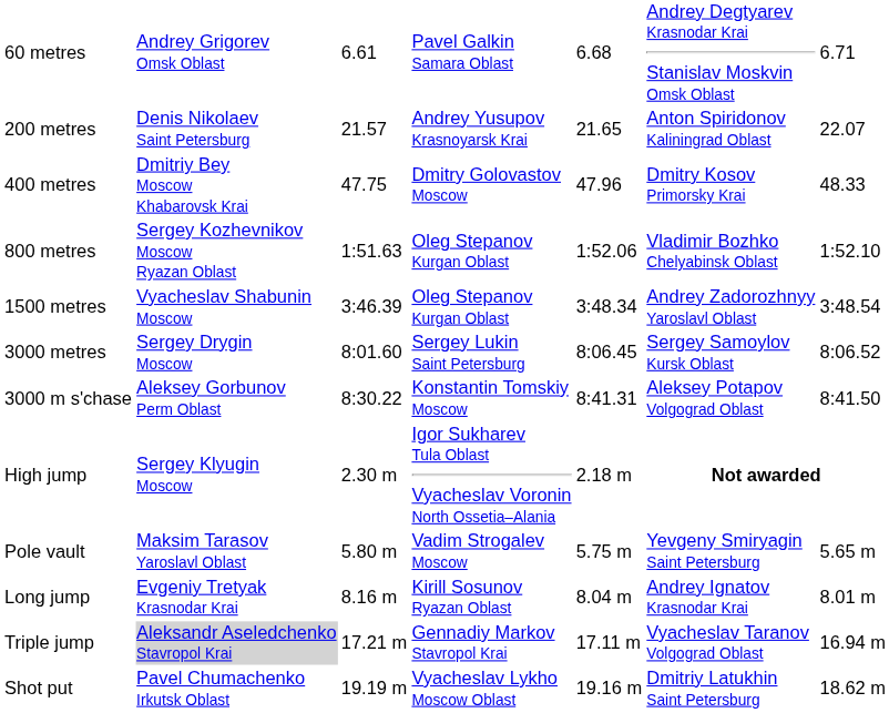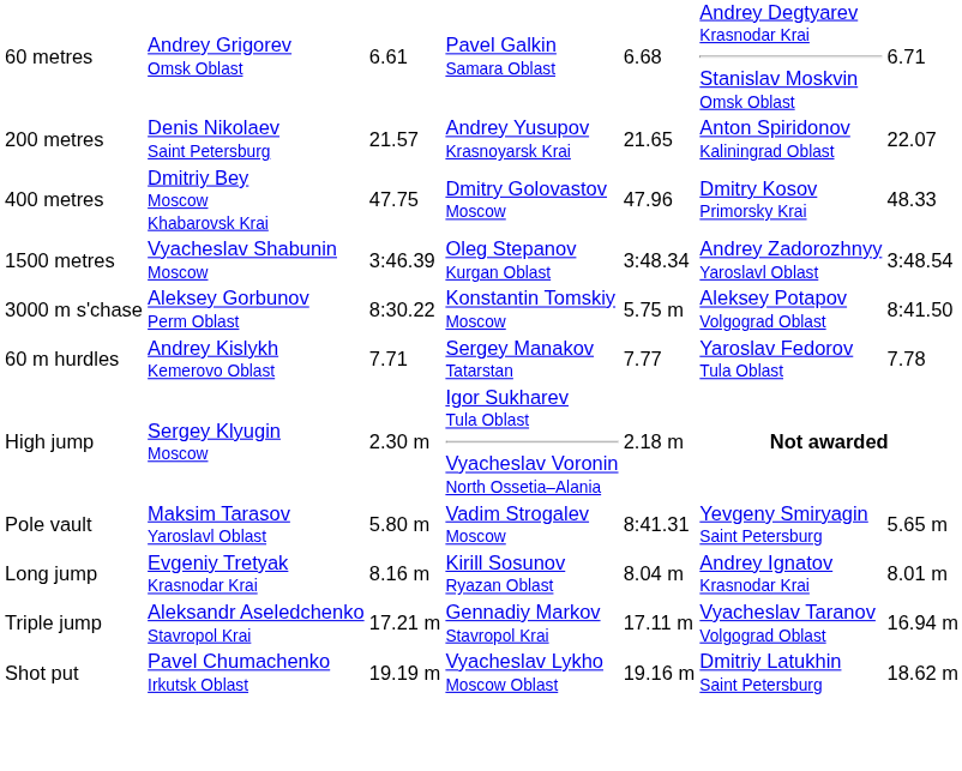 <table>
 <tr>
 <td>60 metres</td>
 <td><a href='#'>Andrey Grigorev</a><br><small><a href='#'>Omsk Oblast</a></small></td>
 <td>6.61</td>
 <td><a href='#'>Pavel Galkin</a><br><small><a href='#'>Samara Oblast</a></small></td>
 <td>6.68</td>
 <td><a href='#'>Andrey Degtyarev</a><br><small><a href='#'>Krasnodar Krai</a></small><hr><a href='#'>Stanislav Moskvin</a><br><small><a href='#'>Omsk Oblast</a></small></td>
 <td>6.71</td>
 </tr>
 <tr>
 <td>200 metres</td>
 <td><a href='#'>Denis Nikolaev</a><br><small><a href='#'>Saint Petersburg</a></small></td>
 <td>21.57</td>
 <td><a href='#'>Andrey Yusupov</a><br><small><a href='#'>Krasnoyarsk Krai</a></small></td>
 <td>21.65</td>
 <td><a href='#'>Anton Spiridonov</a><br><small><a href='#'>Kaliningrad Oblast</a></small></td>
 <td>22.07</td>
 </tr>
 <tr>
 <td>400 metres</td>
 <td><a href='#'>Dmitriy Bey</a><br><small><a href='#'>Moscow</a></small><br><small><a href='#'>Khabarovsk Krai</a></small></td>
 <td>47.75</td>
 <td><a href='#'>Dmitry Golovastov</a><br><small><a href='#'>Moscow</a></small></td>
 <td>47.96</td>
 <td><a href='#'>Dmitry Kosov</a><br><small><a href='#'>Primorsky Krai</a></small></td>
 <td>48.33</td>
 </tr>
 <tr>
-<td>800 metres</td>
-<td><a href='#'>Sergey Kozhevnikov</a><br><small><a href='#'>Moscow</a></small><br><small><a href='#'>Ryazan Oblast</a></small></td>
-<td>1:51.63</td>
-<td><a href='#'>Oleg Stepanov</a><br><small><a href='#'>Kurgan Oblast</a></small></td>
-<td>1:52.06</td>
-<td><a href='#'>Vladimir Bozhko</a><br><small><a href='#'>Chelyabinsk Oblast</a></small></td>
-<td>1:52.10</td>
-</tr>
-<tr>
 <td>1500 metres</td>
 <td><a href='#'>Vyacheslav Shabunin</a><br><small><a href='#'>Moscow</a></small></td>
 <td>3:46.39</td>
 <td><a href='#'>Oleg Stepanov</a><br><small><a href='#'>Kurgan Oblast</a></small></td>
 <td>3:48.34</td>
 <td><a href='#'>Andrey Zadorozhnyy</a><br><small><a href='#'>Yaroslavl Oblast</a></small></td>
 <td>3:48.54</td>
 </tr>
 <tr>
-<td>3000 metres</td>
-<td><a href='#'>Sergey Drygin</a><br><small><a href='#'>Moscow</a></small></td>
-<td>8:01.60</td>
-<td><a href='#'>Sergey Lukin</a><br><small><a href='#'>Saint Petersburg</a></small></td>
-<td>8:06.45</td>
-<td><a href='#'>Sergey Samoylov</a><br><small><a href='#'>Kursk Oblast</a></small></td>
-<td>8:06.52</td>
-</tr>
-<tr>
 <td>3000 m s'chase</td>
 <td><a href='#'>Aleksey Gorbunov</a><br><small><a href='#'>Perm Oblast</a></small></td>
 <td>8:30.22</td>
 <td><a href='#'>Konstantin Tomskiy</a><br><small><a href='#'>Moscow</a></small></td>
-<td>8:41.31</td>
+<td>5.75 m</td>
 <td><a href='#'>Aleksey Potapov</a><br><small><a href='#'>Volgograd Oblast</a></small></td>
 <td>8:41.50</td>
+</tr>
+<tr>
+<td>60 m hurdles</td>
+<td><a href='#'>Andrey Kislykh</a><br><small><a href='#'>Kemerovo Oblast</a></small></td>
+<td>7.71</td>
+<td><a href='#'>Sergey Manakov</a><br><small><a href='#'>Tatarstan</a></small></td>
+<td>7.77</td>
+<td><a href='#'>Yaroslav Fedorov</a><br><small><a href='#'>Tula Oblast</a></small></td>
+<td>7.78</td>
 </tr>
 <tr>
 <td>High jump</td>
 <td><a href='#'>Sergey Klyugin</a><br><small><a href='#'>Moscow</a></small></td>
 <td>2.30 m</td>
 <td><a href='#'>Igor Sukharev</a><br><small><a href='#'>Tula Oblast</a></small><hr><a href='#'>Vyacheslav Voronin</a><br><small><a href='#'>North Ossetia–Alania</a></small></td>
 <td>2.18 m</td>
 <th colspan=2>Not awarded</th>
 </tr>
 <tr>
 <td>Pole vault</td>
 <td><a href='#'>Maksim Tarasov</a><br><small><a href='#'>Yaroslavl Oblast</a></small></td>
 <td>5.80 m</td>
 <td><a href='#'>Vadim Strogalev</a><br><small><a href='#'>Moscow</a></small></td>
-<td>5.75 m</td>
+<td>8:41.31</td>
 <td><a href='#'>Yevgeny Smiryagin</a><br><small><a href='#'>Saint Petersburg</a></small></td>
 <td>5.65 m</td>
 </tr>
 <tr>
 <td>Long jump</td>
 <td><a href='#'>Evgeniy Tretyak</a><br><small><a href='#'>Krasnodar Krai</a></small></td>
 <td>8.16 m</td>
 <td><a href='#'>Kirill Sosunov</a><br><small><a href='#'>Ryazan Oblast</a></small></td>
 <td>8.04 m</td>
 <td><a href='#'>Andrey Ignatov</a><br><small><a href='#'>Krasnodar Krai</a></small></td>
 <td>8.01 m</td>
 </tr>
 <tr>
 <td>Triple jump</td>
-<td style="background: lightgrey;"><a href='#'>Aleksandr Aseledchenko</a><br><small><a href='#'>Stavropol Krai</a></small></td>
+<td><a href='#'>Aleksandr Aseledchenko</a><br><small><a href='#'>Stavropol Krai</a></small></td>
 <td>17.21 m</td>
 <td><a href='#'>Gennadiy Markov</a><br><small><a href='#'>Stavropol Krai</a></small></td>
 <td>17.11 m</td>
 <td><a href='#'>Vyacheslav Taranov</a><br><small><a href='#'>Volgograd Oblast</a></small></td>
 <td>16.94 m</td>
 </tr>
 <tr>
 <td>Shot put</td>
 <td><a href='#'>Pavel Chumachenko</a><br><small><a href='#'>Irkutsk Oblast</a></small></td>
 <td>19.19 m</td>
 <td><a href='#'>Vyacheslav Lykho</a><br><small><a href='#'>Moscow Oblast</a></small></td>
 <td>19.16 m</td>
 <td><a href='#'>Dmitriy Latukhin</a><br><small><a href='#'>Saint Petersburg</a></small></td>
 <td>18.62 m</td>
 </tr>
 </table>
